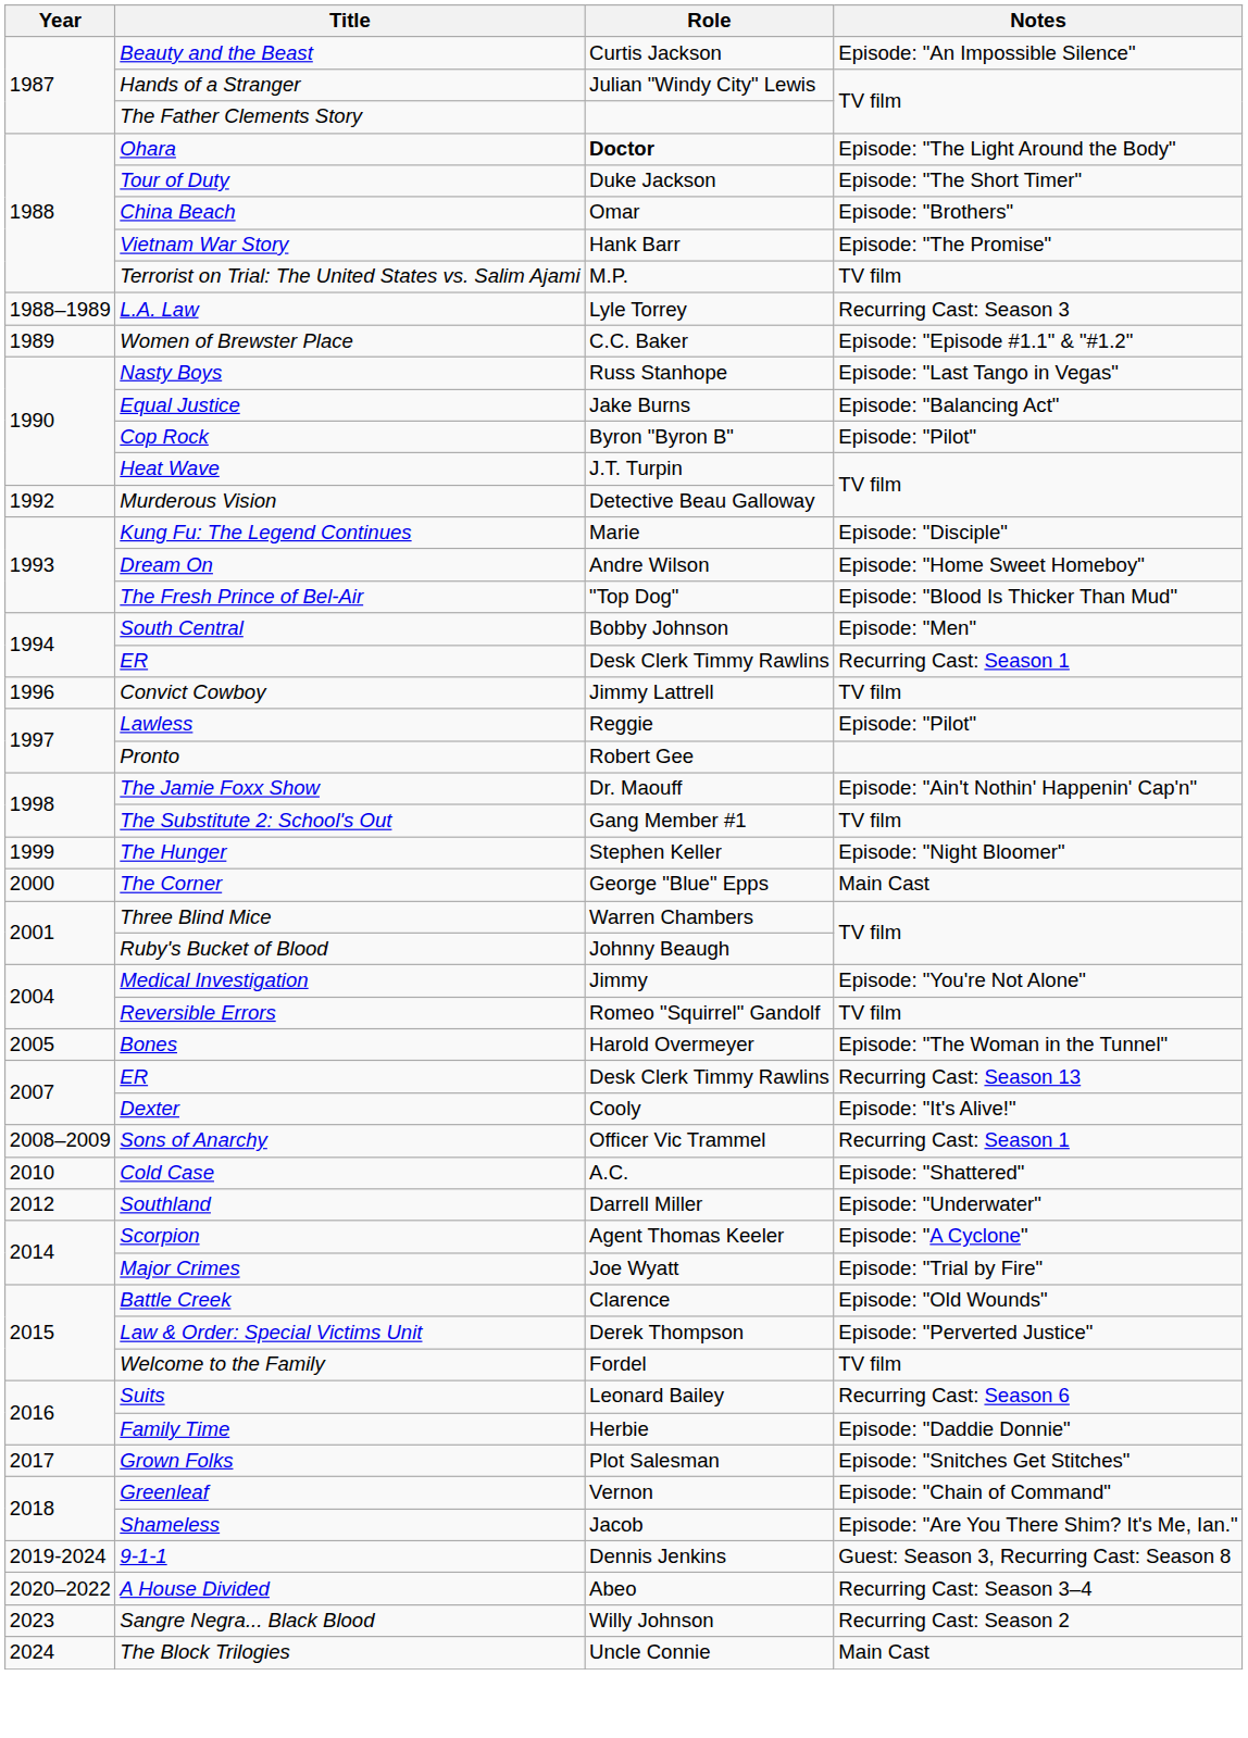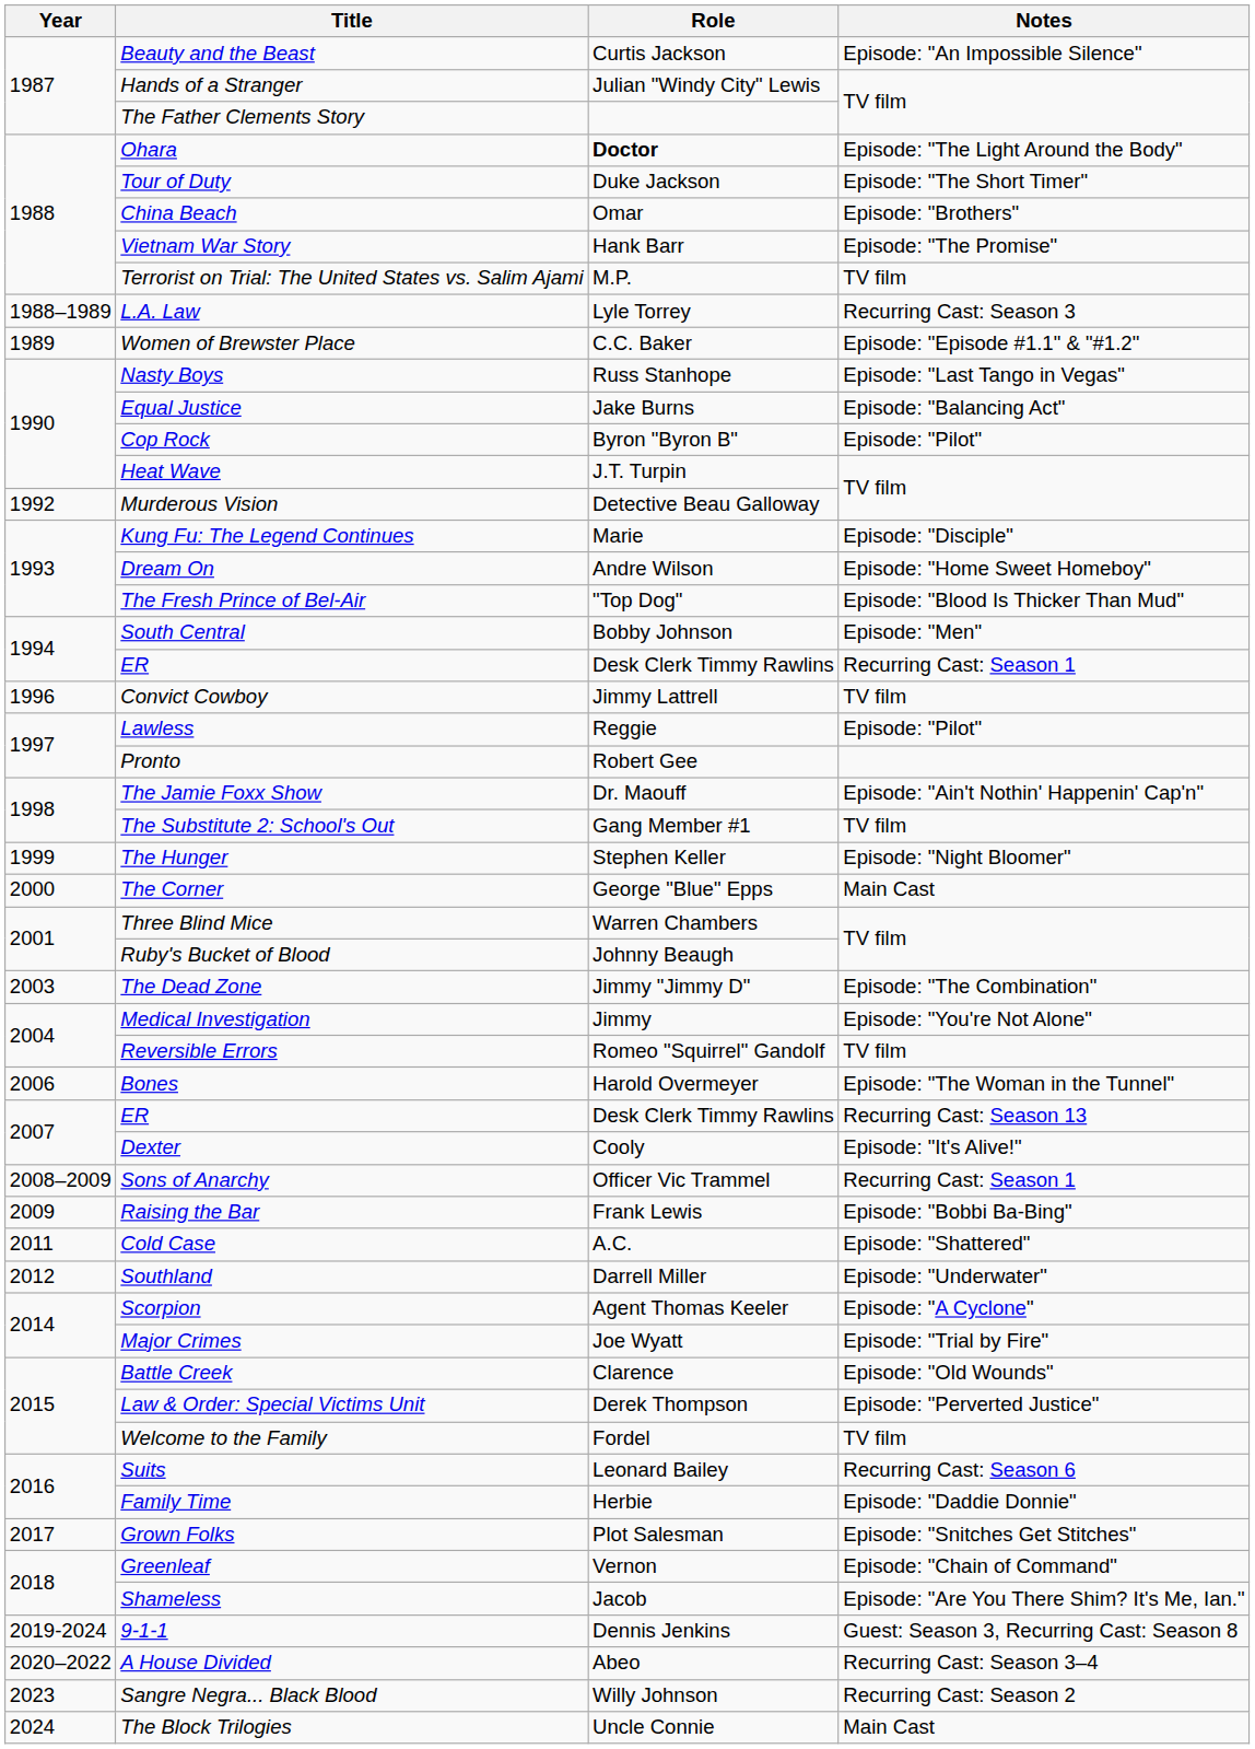 <table class="wikitable sortable">
 <tr>
 <th>Year</th>
 <th>Title</th>
 <th>Role</th>
 <th>Notes</th>
 </tr>
 <tr>
 <td rowspan="3">1987</td>
 <td><em><a href='#'>Beauty and the Beast</a></em></td>
 <td>Curtis Jackson</td>
 <td>Episode: "An Impossible Silence"</td>
 </tr>
 <tr>
 <td><em>Hands of a Stranger</em></td>
 <td>Julian "Windy City" Lewis</td>
 <td rowspan="2">TV film</td>
 </tr>
 <tr>
 <td><em>The Father Clements Story</em></td>
 <td></td>
 </tr>
 <tr>
 <td rowspan="5">1988</td>
 <td><em><a href='#'>Ohara</a></em></td>
 <td><strong>Doctor</strong></td>
 <td>Episode: "The Light Around the Body"</td>
 </tr>
 <tr>
 <td><em><a href='#'>Tour of Duty</a></em></td>
 <td>Duke Jackson</td>
 <td>Episode: "The Short Timer"</td>
 </tr>
 <tr>
 <td><em><a href='#'>China Beach</a></em></td>
 <td>Omar</td>
 <td>Episode: "Brothers"</td>
 </tr>
 <tr>
 <td><em><a href='#'>Vietnam War Story</a></em></td>
 <td>Hank Barr</td>
 <td>Episode: "The Promise"</td>
 </tr>
 <tr>
 <td><em>Terrorist on Trial: The United States vs. Salim Ajami</em></td>
 <td>M.P.</td>
 <td>TV film</td>
 </tr>
 <tr>
 <td>1988–1989</td>
 <td><em><a href='#'>L.A. Law</a></em></td>
 <td>Lyle Torrey</td>
 <td>Recurring Cast: Season 3</td>
 </tr>
 <tr>
 <td>1989</td>
 <td><em>Women of Brewster Place</em></td>
 <td>C.C. Baker</td>
 <td>Episode: "Episode #1.1" & "#1.2"</td>
 </tr>
 <tr>
 <td rowspan="4">1990</td>
 <td><em><a href='#'>Nasty Boys</a></em></td>
 <td>Russ Stanhope</td>
 <td>Episode: "Last Tango in Vegas"</td>
 </tr>
 <tr>
 <td><em><a href='#'>Equal Justice</a></em></td>
 <td>Jake Burns</td>
 <td>Episode: "Balancing Act"</td>
 </tr>
 <tr>
 <td><em><a href='#'>Cop Rock</a></em></td>
 <td>Byron "Byron B"</td>
 <td>Episode: "Pilot"</td>
 </tr>
 <tr>
 <td><em><a href='#'>Heat Wave</a></em></td>
 <td>J.T. Turpin</td>
 <td rowspan="2">TV film</td>
 </tr>
 <tr>
 <td>1992</td>
 <td><em>Murderous Vision</em></td>
 <td>Detective Beau Galloway</td>
 </tr>
 <tr>
 <td rowspan=3>1993</td>
 <td><em><a href='#'>Kung Fu: The Legend Continues</a></em></td>
 <td>Marie</td>
 <td>Episode: "Disciple"</td>
 </tr>
 <tr>
 <td><em><a href='#'>Dream On</a></em></td>
 <td>Andre Wilson</td>
 <td>Episode: "Home Sweet Homeboy"</td>
 </tr>
 <tr>
 <td><em><a href='#'>The Fresh Prince of Bel-Air</a></em></td>
 <td>"Top Dog"</td>
 <td>Episode: "Blood Is Thicker Than Mud"</td>
 </tr>
 <tr>
 <td rowspan=2>1994</td>
 <td><em><a href='#'>South Central</a></em></td>
 <td>Bobby Johnson</td>
 <td>Episode: "Men"</td>
 </tr>
 <tr>
 <td><em><a href='#'>ER</a></em></td>
 <td>Desk Clerk Timmy Rawlins</td>
 <td>Recurring Cast: <a href='#'>Season 1</a></td>
 </tr>
 <tr>
 <td>1996</td>
 <td><em>Convict Cowboy</em></td>
 <td>Jimmy Lattrell</td>
 <td>TV film</td>
 </tr>
 <tr>
 <td rowspan="2">1997</td>
 <td><em><a href='#'>Lawless</a></em></td>
 <td>Reggie</td>
 <td>Episode: "Pilot"</td>
 </tr>
 <tr>
 <td><em>Pronto</em></td>
 <td>Robert Gee</td>
 <td></td>
 </tr>
 <tr>
 <td rowspan="2">1998</td>
 <td><em><a href='#'>The Jamie Foxx Show</a></em></td>
 <td>Dr. Maouff</td>
 <td>Episode: "Ain't Nothin' Happenin' Cap'n"</td>
 </tr>
 <tr>
 <td><em><a href='#'>The Substitute 2: School's Out</a></em></td>
 <td>Gang Member #1</td>
 <td>TV film</td>
 </tr>
 <tr>
 <td>1999</td>
 <td><em><a href='#'>The Hunger</a></em></td>
 <td>Stephen Keller</td>
 <td>Episode: "Night Bloomer"</td>
 </tr>
 <tr>
 <td>2000</td>
 <td><em><a href='#'>The Corner</a></em></td>
 <td>George "Blue" Epps</td>
 <td>Main Cast</td>
 </tr>
 <tr>
 <td rowspan="2">2001</td>
 <td><em>Three Blind Mice</em></td>
 <td>Warren Chambers</td>
 <td rowspan="2">TV film</td>
 </tr>
 <tr>
 <td><em>Ruby's Bucket of Blood</em></td>
 <td>Johnny Beaugh</td>
 </tr>
 <tr>
+<td>2003</td>
+<td><em><a href='#'>The Dead Zone</a></em></td>
+<td>Jimmy "Jimmy D"</td>
+<td>Episode: "The Combination"</td>
+</tr>
+<tr>
 <td rowspan="2">2004</td>
 <td><em><a href='#'>Medical Investigation</a></em></td>
 <td>Jimmy</td>
 <td>Episode: "You're Not Alone"</td>
 </tr>
 <tr>
 <td><em><a href='#'>Reversible Errors</a></em></td>
 <td>Romeo "Squirrel" Gandolf</td>
 <td>TV film</td>
 </tr>
 <tr>
-<td>2005</td>
+<td>2006</td>
 <td><em><a href='#'>Bones</a></em></td>
 <td>Harold Overmeyer</td>
 <td>Episode: "The Woman in the Tunnel"</td>
 </tr>
 <tr>
 <td rowspan=2>2007</td>
 <td><em><a href='#'>ER</a></em></td>
 <td>Desk Clerk Timmy Rawlins</td>
 <td>Recurring Cast: <a href='#'>Season 13</a></td>
 </tr>
 <tr>
 <td><em><a href='#'>Dexter</a></em></td>
 <td>Cooly</td>
 <td>Episode: "It's Alive!"</td>
 </tr>
 <tr>
 <td>2008–2009</td>
 <td><em><a href='#'>Sons of Anarchy</a></em></td>
 <td>Officer Vic Trammel</td>
 <td>Recurring Cast: <a href='#'>Season 1</a></td>
 </tr>
 <tr>
-<td>2010</td>
+<td>2009</td>
+<td><em><a href='#'>Raising the Bar</a></em></td>
+<td>Frank Lewis</td>
+<td>Episode: "Bobbi Ba-Bing"</td>
+</tr>
+<tr>
+<td>2011</td>
 <td><em><a href='#'>Cold Case</a></em></td>
 <td>A.C.</td>
 <td>Episode: "Shattered"</td>
 </tr>
 <tr>
 <td>2012</td>
 <td><em><a href='#'>Southland</a></em></td>
 <td>Darrell Miller</td>
 <td>Episode: "Underwater"</td>
 </tr>
 <tr>
 <td rowspan=2>2014</td>
 <td><em><a href='#'>Scorpion</a></em></td>
 <td>Agent Thomas Keeler</td>
 <td>Episode: "<a href='#'>A Cyclone</a>"</td>
 </tr>
 <tr>
 <td><em><a href='#'>Major Crimes</a></em></td>
 <td>Joe Wyatt</td>
 <td>Episode: "Trial by Fire"</td>
 </tr>
 <tr>
 <td rowspan="3">2015</td>
 <td><em><a href='#'>Battle Creek</a></em></td>
 <td>Clarence</td>
 <td>Episode: "Old Wounds"</td>
 </tr>
 <tr>
 <td><em><a href='#'>Law & Order: Special Victims Unit</a></em></td>
 <td>Derek Thompson</td>
 <td>Episode: "Perverted Justice"</td>
 </tr>
 <tr>
 <td><em>Welcome to the Family</em></td>
 <td>Fordel</td>
 <td>TV film</td>
 </tr>
 <tr>
 <td rowspan=2>2016</td>
 <td><em><a href='#'>Suits</a></em></td>
 <td>Leonard Bailey</td>
 <td>Recurring Cast: <a href='#'>Season 6</a></td>
 </tr>
 <tr>
 <td><em><a href='#'>Family Time</a></em></td>
 <td>Herbie</td>
 <td>Episode: "Daddie Donnie"</td>
 </tr>
 <tr>
 <td>2017</td>
 <td><em><a href='#'>Grown Folks</a></em></td>
 <td>Plot Salesman</td>
 <td>Episode: "Snitches Get Stitches"</td>
 </tr>
 <tr>
 <td rowspan=2>2018</td>
 <td><em><a href='#'>Greenleaf</a></em></td>
 <td>Vernon</td>
 <td>Episode: "Chain of Command"</td>
 </tr>
 <tr>
 <td><em><a href='#'>Shameless</a></em></td>
 <td>Jacob</td>
 <td>Episode: "Are You There Shim? It's Me, Ian."</td>
 </tr>
 <tr>
 <td>2019-2024</td>
 <td><em><a href='#'>9-1-1</a></em></td>
 <td>Dennis Jenkins</td>
 <td>Guest: Season 3, Recurring Cast: Season 8</td>
 </tr>
 <tr>
 <td>2020–2022</td>
 <td><em><a href='#'>A House Divided</a></em></td>
 <td>Abeo</td>
 <td>Recurring Cast: Season 3–4</td>
 </tr>
 <tr>
 <td>2023</td>
 <td><em>Sangre Negra... Black Blood</em></td>
 <td>Willy Johnson</td>
 <td>Recurring Cast: Season 2</td>
 </tr>
 <tr>
 <td>2024</td>
 <td><em>The Block Trilogies</em></td>
 <td>Uncle Connie</td>
 <td>Main Cast</td>
 </tr>
 </table>
